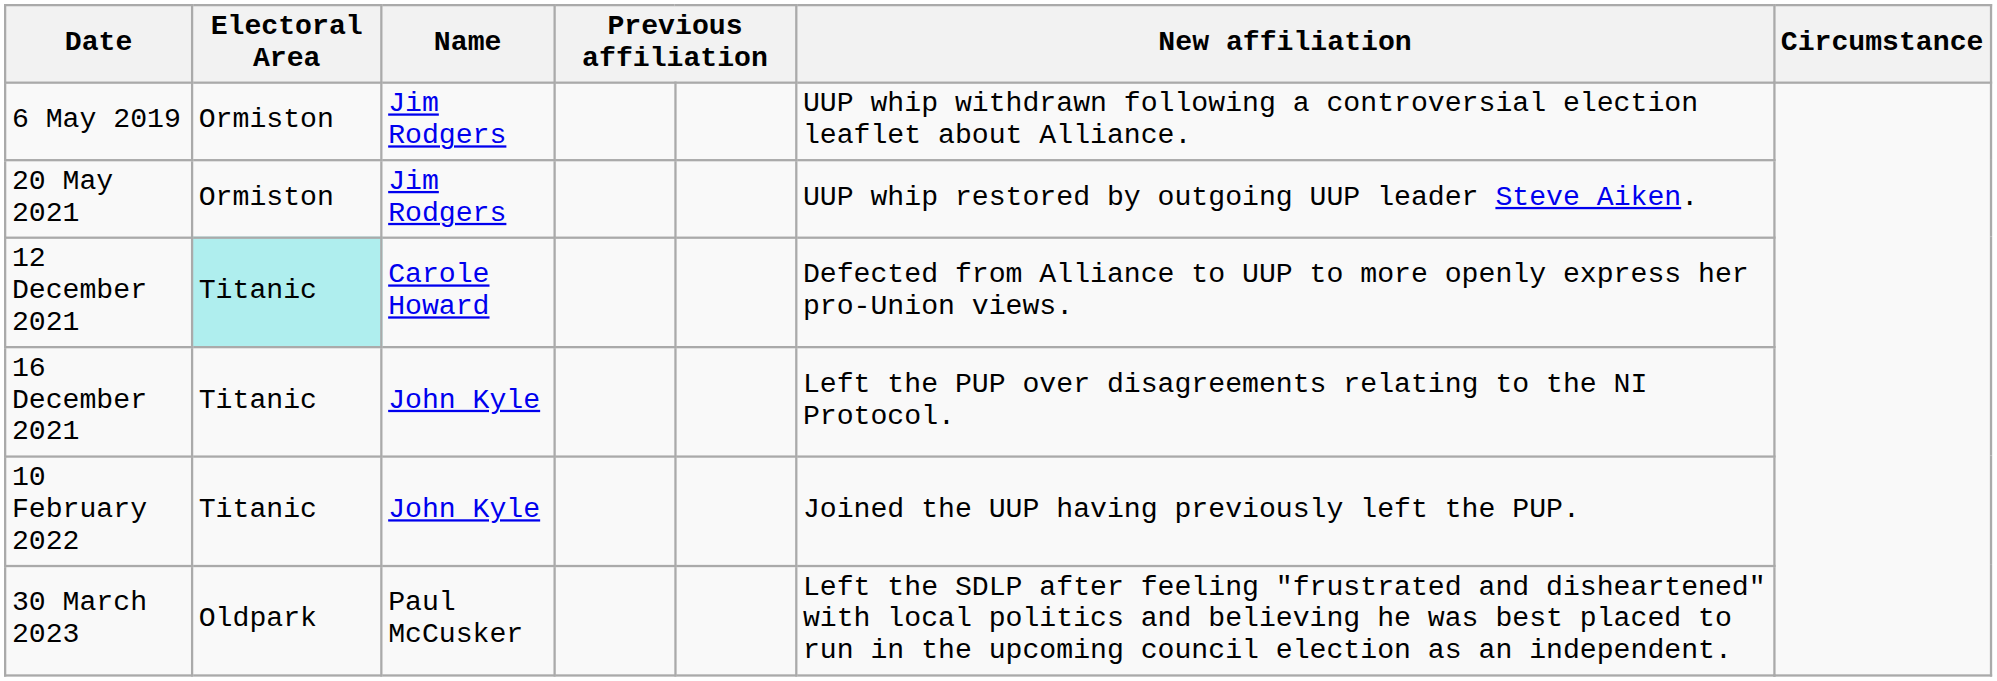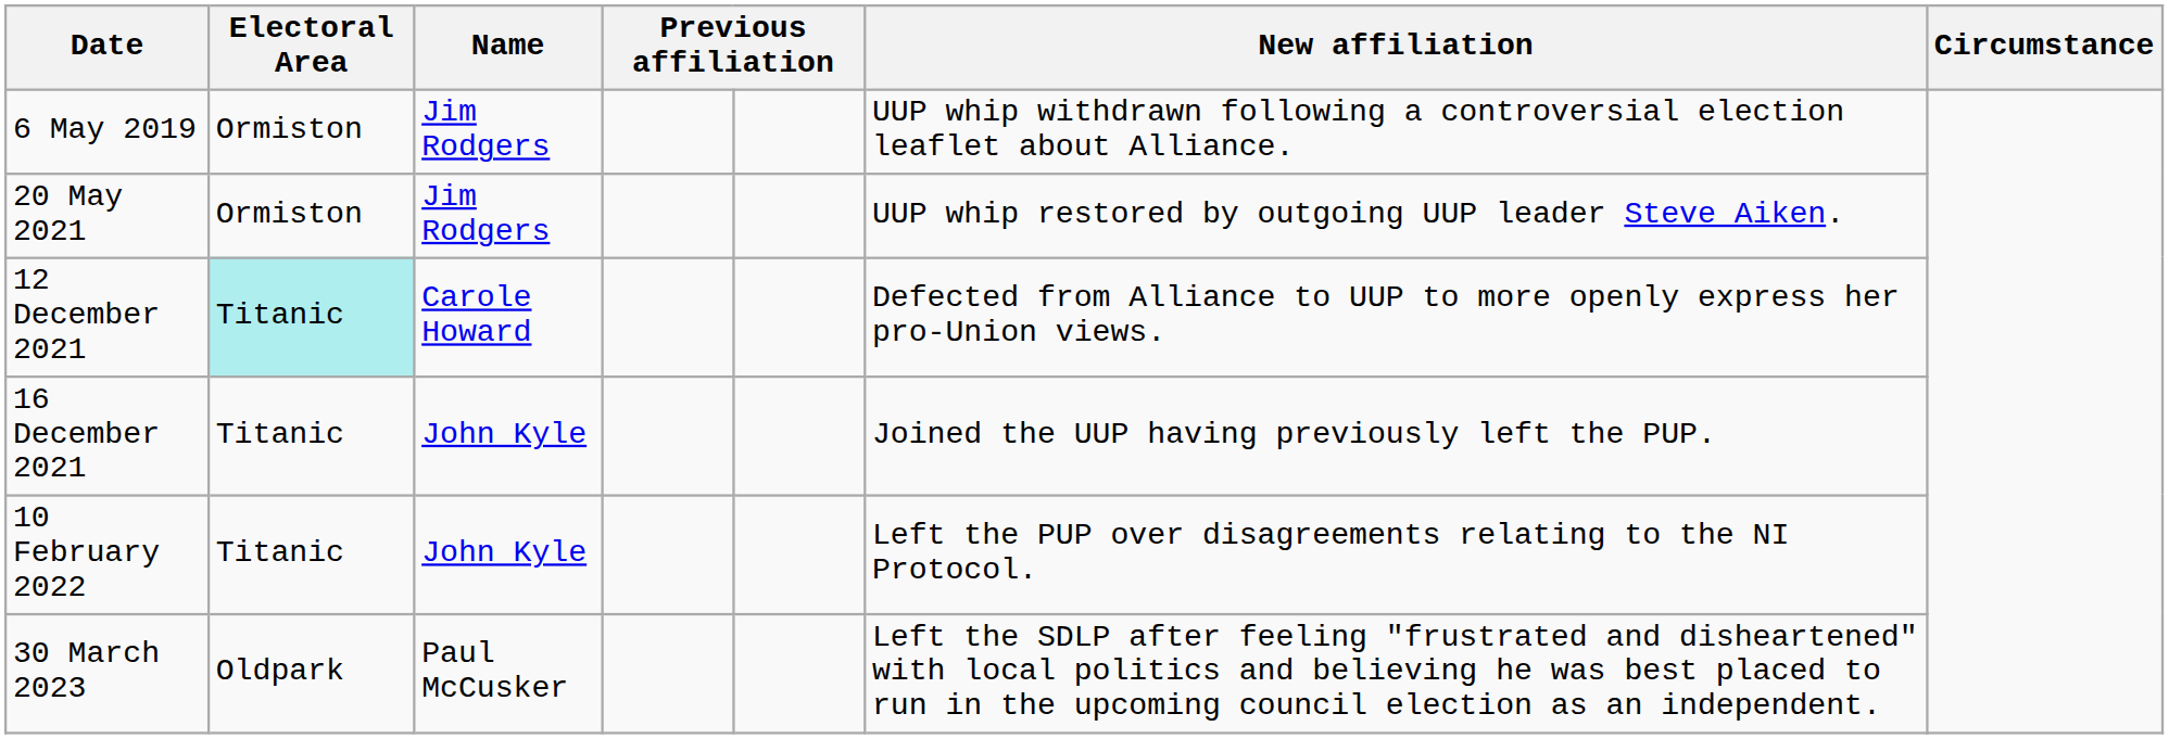 <table class="wikitable" style="font-size: 95%;">
 <tr>
 <th>Date</th>
 <th>Electoral Area</th>
 <th>Name</th>
 <th colspan="2">Previous affiliation</th>
 <th colspan="2">New affiliation</th>
 <th>Circumstance</th>
 </tr>
 <tr>
 <td>6 May 2019</td>
 <td>Ormiston</td>
 <td><a href='#'>Jim Rodgers</a></td>
 <td></td>
 <td></td>
 <td>UUP whip withdrawn following a controversial election leaflet about Alliance.</td>
 </tr>
 <tr>
 <td>20 May 2021</td>
 <td>Ormiston</td>
 <td><a href='#'>Jim Rodgers</a></td>
 <td></td>
 <td></td>
 <td>UUP whip restored by outgoing UUP leader <a href='#'>Steve Aiken</a>.</td>
 </tr>
 <tr>
 <td>12 December 2021</td>
 <td style="background: paleturquoise;">Titanic</td>
 <td><a href='#'>Carole Howard</a></td>
 <td></td>
 <td></td>
 <td>Defected from Alliance to UUP to more openly express her pro-Union views.</td>
 </tr>
 <tr>
 <td>16 December 2021</td>
 <td>Titanic</td>
 <td><a href='#'>John Kyle</a></td>
 <td></td>
 <td></td>
-<td>Left the PUP over disagreements relating to the NI Protocol.</td>
+<td>Joined the UUP having previously left the PUP.</td>
 </tr>
 <tr>
 <td>10 February 2022</td>
 <td>Titanic</td>
 <td><a href='#'>John Kyle</a></td>
 <td></td>
 <td></td>
-<td>Joined the UUP having previously left the PUP.</td>
+<td>Left the PUP over disagreements relating to the NI Protocol.</td>
 </tr>
 <tr>
 <td>30 March 2023</td>
 <td>Oldpark</td>
 <td>Paul McCusker</td>
 <td></td>
 <td></td>
 <td>Left the SDLP after feeling "frustrated and disheartened" with local politics and believing he was best placed to run in the upcoming council election as an independent.</td>
 </tr>
 </table>
